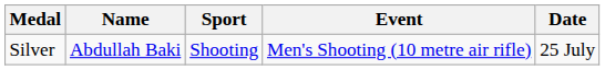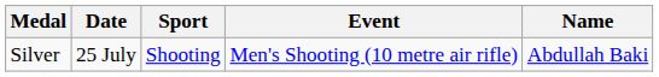 <table class="wikitable">
 <tr>
 <th>Medal</th>
-<th>Name</th>
+<th>Date</th>
 <th>Sport</th>
 <th>Event</th>
-<th>Date</th>
+<th>Name</th>
 </tr>
 <tr>
 <td> Silver</td>
-<td><a href='#'>Abdullah Baki</a></td>
+<td>25 July</td>
 <td><a href='#'>Shooting</a></td>
 <td><a href='#'>Men's Shooting (10 metre air rifle)</a></td>
-<td>25 July</td>
+<td><a href='#'>Abdullah Baki</a></td>
 </tr>
 </table>
